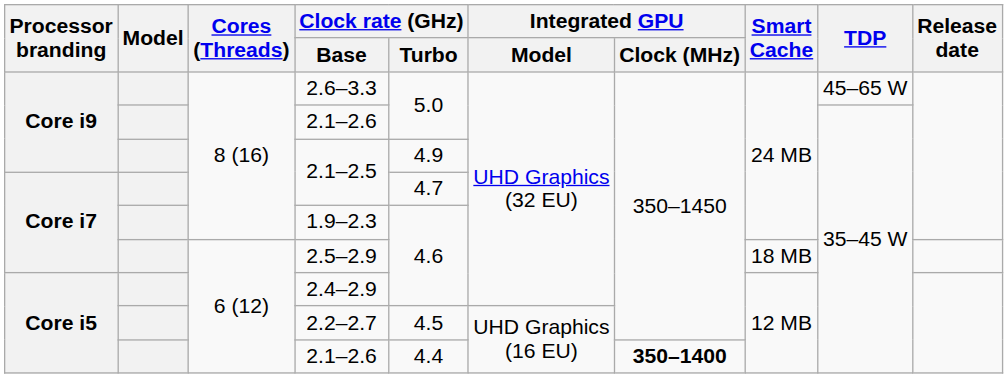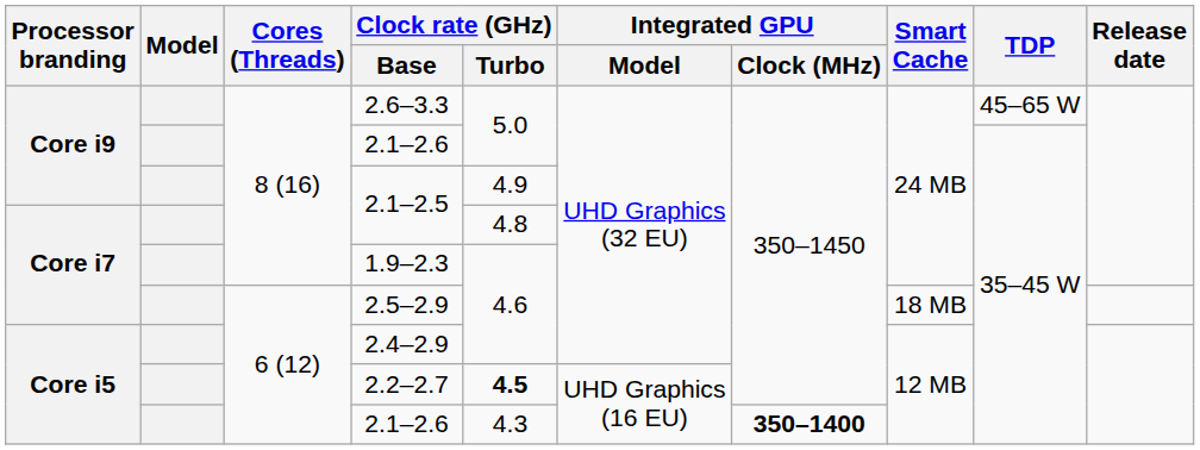 <table class="wikitable sortable nowrap" style="text-align: center;">
 <tr>
 <th class="unsortable" rowspan="2">Processor<br>branding</th>
 <th rowspan="2">Model</th>
 <th class="unsortable" rowspan="2"><a href='#'>Cores</a><br>(<a href='#'>Threads</a>)</th>
 <th colspan="2"><a href='#'>Clock rate</a> (GHz)</th>
 <th colspan="2">Integrated <a href='#'>GPU</a></th>
 <th class="unsortable" rowspan="2"><a href='#'>Smart<br>Cache</a></th>
 <th rowspan="2"><a href='#'>TDP</a></th>
 <th rowspan="2">Release<br>date</th>
 </tr>
 <tr>
 <th class="unsortable">Base</th>
 <th class="unsortable">Turbo</th>
 <th class="unsortable">Model</th>
 <th class="unsortable">Clock (MHz)</th>
 </tr>
 <tr>
 <th rowspan="3">Core i9</th>
 <th style="text-align:left;" data-sort-value="sku9"></th>
 <td rowspan="5">8 (16)</td>
 <td>2.6–3.3</td>
 <td rowspan="2">5.0</td>
 <td rowspan="7"><a href='#'>UHD Graphics</a><br>(32 EU)</td>
 <td rowspan="8">350–1450</td>
 <td rowspan="5">24 MB</td>
 <td rowspan=1>45–65 W</td>
 <td rowspan="5"></td>
 </tr>
 <tr>
 <th style="text-align:left;" data-sort-value="sku8"></th>
 <td>2.1–2.6</td>
 <td rowspan="8">35–45 W</td>
 </tr>
 <tr>
 <th style="text-align:left;" data-sort-value="sku7"></th>
 <td rowspan="2">2.1–2.5</td>
 <td>4.9</td>
 </tr>
 <tr>
 <th rowspan="3">Core i7</th>
 <th style="text-align:left;" data-sort-value="sku6"></th>
-<td>4.7</td>
+<td>4.8</td>
 </tr>
 <tr>
 <th style="text-align:left;" data-sort-value="sku5"></th>
 <td>1.9–2.3</td>
 <td rowspan="3">4.6</td>
 </tr>
 <tr>
 <th style="text-align:left;" data-sort-value="sku4"></th>
 <td rowspan="4">6 (12)</td>
 <td>2.5–2.9</td>
 <td>18 MB</td>
 <td></td>
 </tr>
 <tr>
 <th rowspan="3">Core i5</th>
 <th style="text-align:left;" data-sort-value="sku3"></th>
 <td>2.4–2.9</td>
 <td rowspan="3">12 MB</td>
 <td rowspan="3"></td>
 </tr>
 <tr>
 <th style="text-align:left;" data-sort-value="sku2"></th>
 <td>2.2–2.7</td>
-<td>4.5</td>
+<td><strong>4.5</strong></td>
 <td rowspan="2">UHD Graphics<br>(16 EU)</td>
 </tr>
 <tr>
 <th style="text-align:left;" data-sort-value="sku1"></th>
 <td>2.1–2.6</td>
-<td>4.4</td>
+<td>4.3</td>
 <td><strong>350–1400</strong></td>
 </tr>
 </table>
